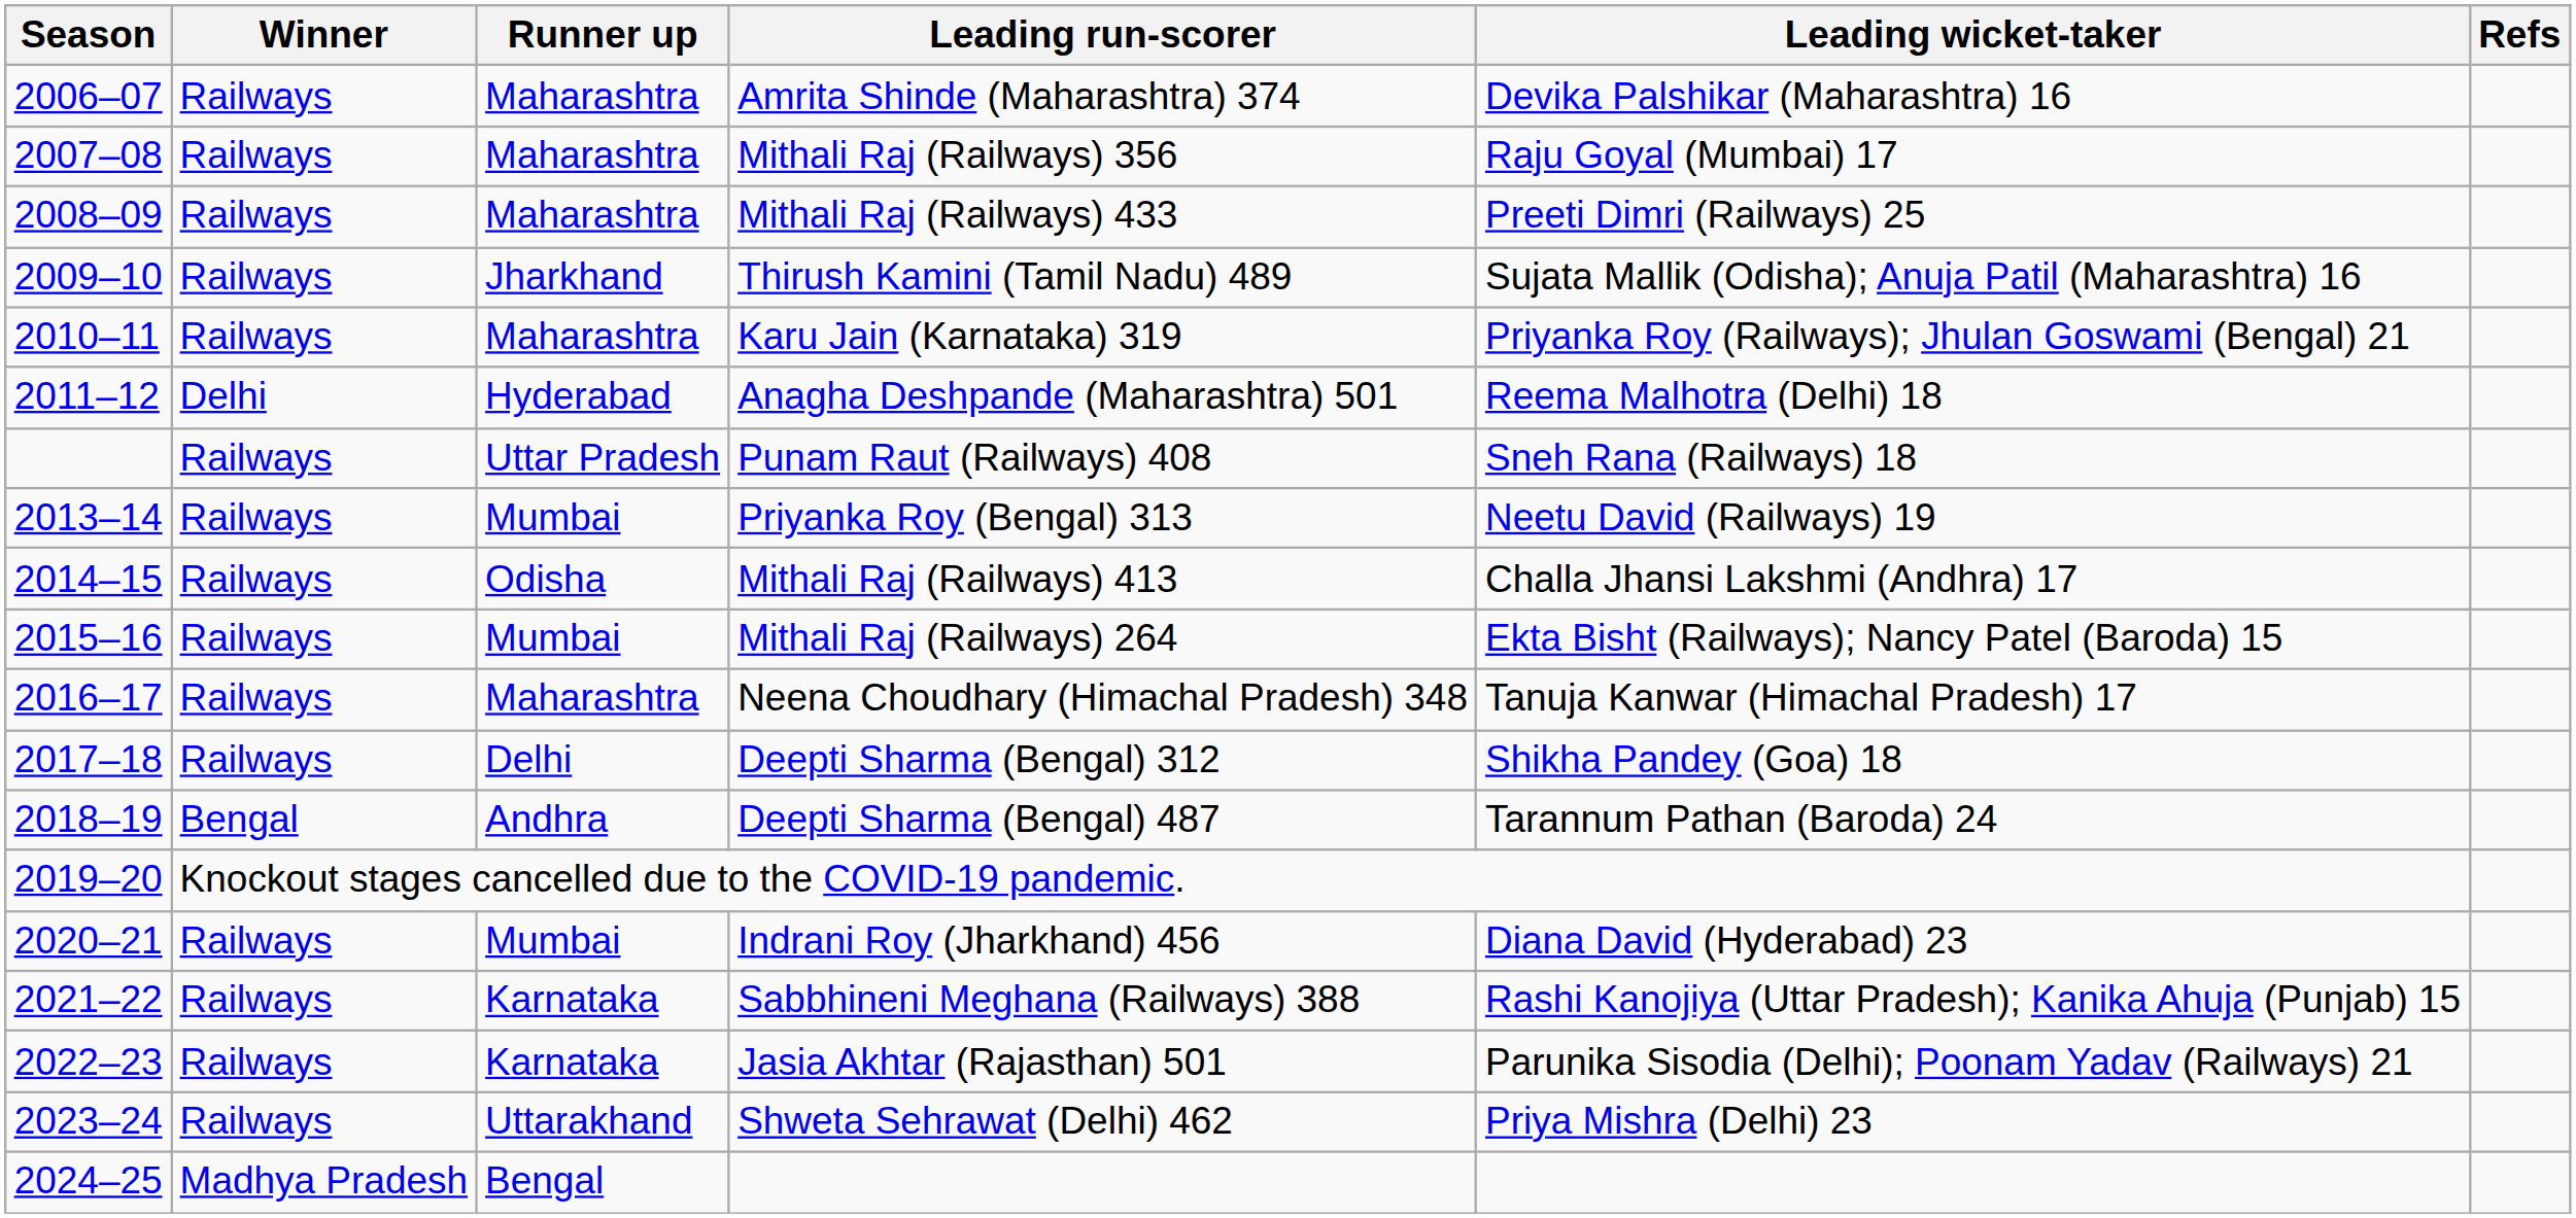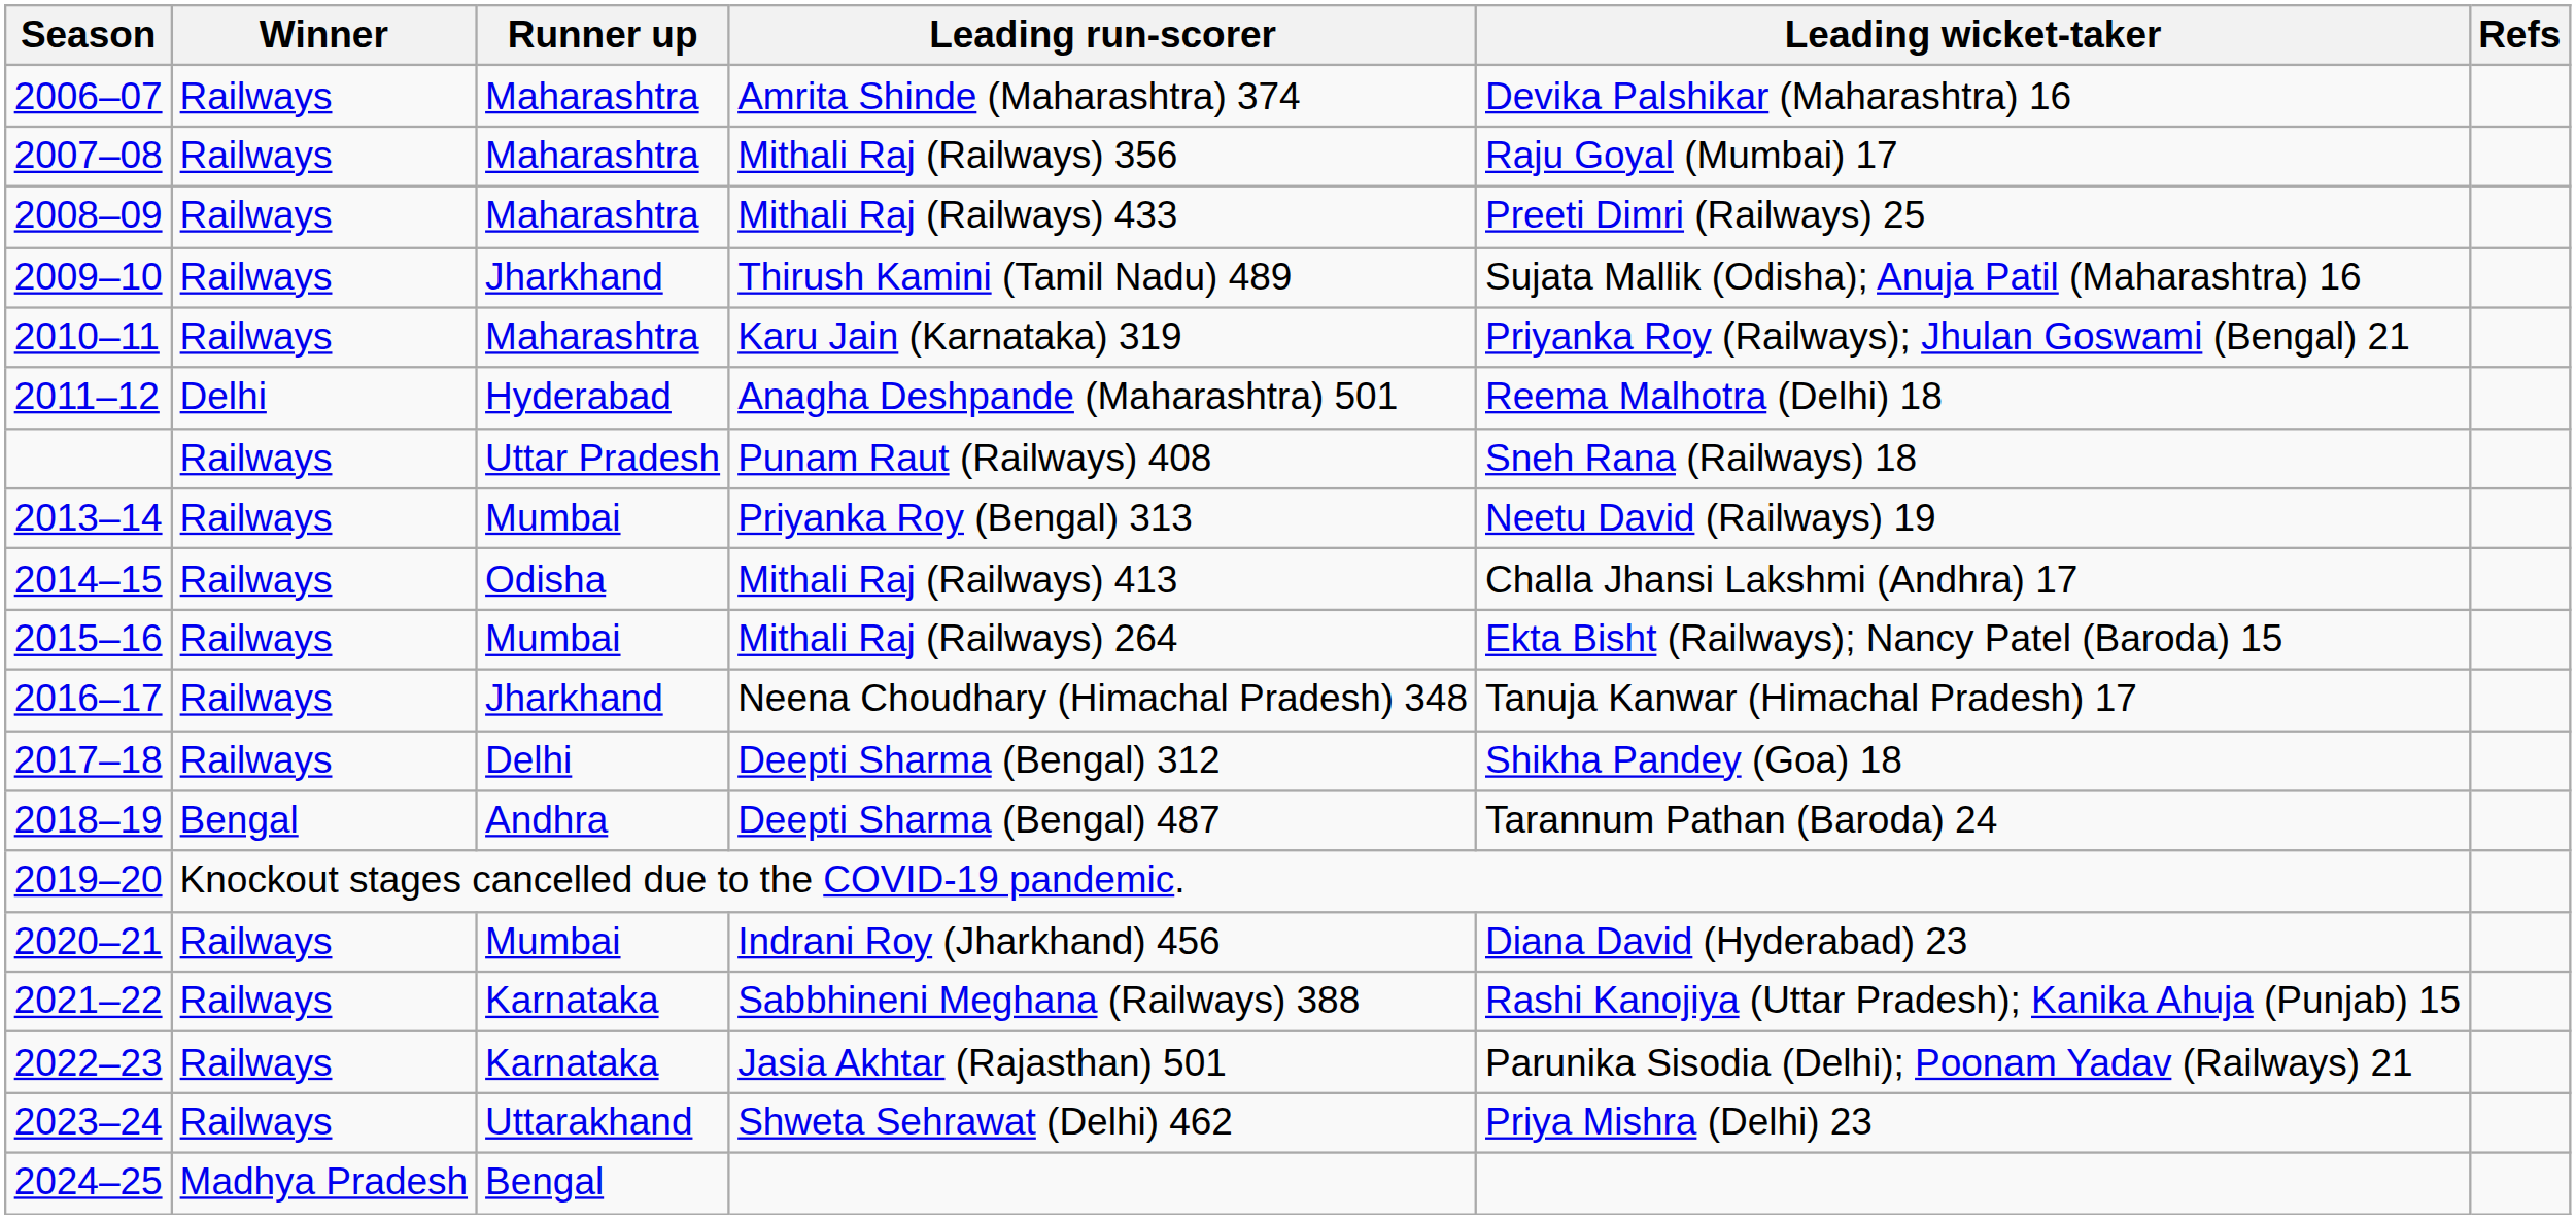 <table class="wikitable">
 <tr>
 <th>Season</th>
 <th>Winner</th>
 <th>Runner up</th>
 <th>Leading run-scorer</th>
 <th>Leading wicket-taker</th>
 <th>Refs</th>
 </tr>
 <tr>
 <td><a href='#'>2006–07</a></td>
 <td><a href='#'>Railways</a></td>
 <td><a href='#'>Maharashtra</a></td>
 <td><a href='#'>Amrita Shinde</a> (Maharashtra) 374</td>
 <td><a href='#'>Devika Palshikar</a> (Maharashtra) 16</td>
 <td></td>
 </tr>
 <tr>
 <td><a href='#'>2007–08</a></td>
 <td><a href='#'>Railways</a></td>
 <td><a href='#'>Maharashtra</a></td>
 <td><a href='#'>Mithali Raj</a> (Railways) 356</td>
 <td><a href='#'>Raju Goyal</a> (Mumbai) 17</td>
 <td></td>
 </tr>
 <tr>
 <td><a href='#'>2008–09</a></td>
 <td><a href='#'>Railways</a></td>
 <td><a href='#'>Maharashtra</a></td>
 <td><a href='#'>Mithali Raj</a> (Railways) 433</td>
 <td><a href='#'>Preeti Dimri</a> (Railways) 25</td>
 <td></td>
 </tr>
 <tr>
 <td><a href='#'>2009–10</a></td>
 <td><a href='#'>Railways</a></td>
 <td><a href='#'>Jharkhand</a></td>
 <td><a href='#'>Thirush Kamini</a> (Tamil Nadu) 489</td>
 <td>Sujata Mallik (Odisha); <a href='#'>Anuja Patil</a> (Maharashtra) 16</td>
 <td></td>
 </tr>
 <tr>
 <td><a href='#'>2010–11</a></td>
 <td><a href='#'>Railways</a></td>
 <td><a href='#'>Maharashtra</a></td>
 <td><a href='#'>Karu Jain</a> (Karnataka) 319</td>
 <td><a href='#'>Priyanka Roy</a> (Railways); <a href='#'>Jhulan Goswami</a> (Bengal) 21</td>
 <td></td>
 </tr>
 <tr>
 <td><a href='#'>2011–12</a></td>
 <td><a href='#'>Delhi</a></td>
 <td><a href='#'>Hyderabad</a></td>
 <td><a href='#'>Anagha Deshpande</a> (Maharashtra) 501</td>
 <td><a href='#'>Reema Malhotra</a> (Delhi) 18</td>
 <td></td>
 </tr>
 <tr>
 <td></td>
 <td><a href='#'>Railways</a></td>
 <td><a href='#'>Uttar Pradesh</a></td>
 <td><a href='#'>Punam Raut</a> (Railways) 408</td>
 <td><a href='#'>Sneh Rana</a> (Railways) 18</td>
 <td></td>
 </tr>
 <tr>
 <td><a href='#'>2013–14</a></td>
 <td><a href='#'>Railways</a></td>
 <td><a href='#'>Mumbai</a></td>
 <td><a href='#'>Priyanka Roy</a> (Bengal) 313</td>
 <td><a href='#'>Neetu David</a> (Railways) 19</td>
 <td></td>
 </tr>
 <tr>
 <td><a href='#'>2014–15</a></td>
 <td><a href='#'>Railways</a></td>
 <td><a href='#'>Odisha</a></td>
 <td><a href='#'>Mithali Raj</a> (Railways) 413</td>
 <td>Challa Jhansi Lakshmi (Andhra) 17</td>
 <td></td>
 </tr>
 <tr>
 <td><a href='#'>2015–16</a></td>
 <td><a href='#'>Railways</a></td>
 <td><a href='#'>Mumbai</a></td>
 <td><a href='#'>Mithali Raj</a> (Railways) 264</td>
 <td><a href='#'>Ekta Bisht</a> (Railways); Nancy Patel (Baroda) 15</td>
 <td></td>
 </tr>
 <tr>
 <td><a href='#'>2016–17</a></td>
 <td><a href='#'>Railways</a></td>
-<td><a href='#'>Maharashtra</a></td>
+<td><a href='#'>Jharkhand</a></td>
 <td>Neena Choudhary (Himachal Pradesh) 348</td>
 <td>Tanuja Kanwar (Himachal Pradesh) 17</td>
 <td></td>
 </tr>
 <tr>
 <td><a href='#'>2017–18</a></td>
 <td><a href='#'>Railways</a></td>
 <td><a href='#'>Delhi</a></td>
 <td><a href='#'>Deepti Sharma</a> (Bengal) 312</td>
 <td><a href='#'>Shikha Pandey</a> (Goa) 18</td>
 <td></td>
 </tr>
 <tr>
 <td><a href='#'>2018–19</a></td>
 <td><a href='#'>Bengal</a></td>
 <td><a href='#'>Andhra</a></td>
 <td><a href='#'>Deepti Sharma</a> (Bengal) 487</td>
 <td>Tarannum Pathan (Baroda) 24</td>
 <td></td>
 </tr>
 <tr>
 <td><a href='#'>2019–20</a></td>
 <td colspan=4>Knockout stages cancelled due to the <a href='#'>COVID-19 pandemic</a>.</td>
 <td></td>
 </tr>
 <tr>
 <td><a href='#'>2020–21</a></td>
 <td><a href='#'>Railways</a></td>
 <td><a href='#'>Mumbai</a></td>
 <td><a href='#'>Indrani Roy</a> (Jharkhand) 456</td>
 <td><a href='#'>Diana David</a> (Hyderabad) 23</td>
 <td></td>
 </tr>
 <tr>
 <td><a href='#'>2021–22</a></td>
 <td><a href='#'>Railways</a></td>
 <td><a href='#'>Karnataka</a></td>
 <td><a href='#'>Sabbhineni Meghana</a> (Railways) 388</td>
 <td><a href='#'>Rashi Kanojiya</a> (Uttar Pradesh); <a href='#'>Kanika Ahuja</a> (Punjab) 15</td>
 <td></td>
 </tr>
 <tr>
 <td><a href='#'>2022–23</a></td>
 <td><a href='#'>Railways</a></td>
 <td><a href='#'>Karnataka</a></td>
 <td><a href='#'>Jasia Akhtar</a> (Rajasthan) 501</td>
 <td>Parunika Sisodia (Delhi); <a href='#'>Poonam Yadav</a> (Railways) 21</td>
 <td></td>
 </tr>
 <tr>
 <td><a href='#'>2023–24</a></td>
 <td><a href='#'>Railways</a></td>
 <td><a href='#'>Uttarakhand</a></td>
 <td><a href='#'>Shweta Sehrawat</a> (Delhi) 462</td>
 <td><a href='#'>Priya Mishra</a> (Delhi) 23</td>
 <td></td>
 </tr>
 <tr>
 <td><a href='#'>2024–25</a></td>
 <td><a href='#'>Madhya Pradesh</a></td>
 <td><a href='#'>Bengal</a></td>
 <td></td>
 <td></td>
 <td></td>
 </tr>
 </table>
